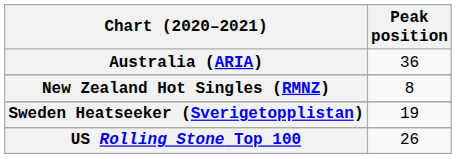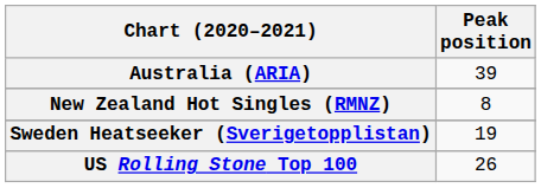 <table class="wikitable sortable plainrowheaders" style="text-align:center">
 <tr>
 <th scope="col">Chart (2020–2021)</th>
 <th scope="col">Peak<br>position</th>
 </tr>
 <tr>
 <th scope="row">Australia (<a href='#'>ARIA</a>)</th>
-<td>36</td>
+<td>39</td>
 </tr>
 <tr>
 </tr>
 <tr>
 </tr>
 <tr>
 </tr>
 <tr>
 <th scope="row">New Zealand Hot Singles (<a href='#'>RMNZ</a>)</th>
 <td>8</td>
 </tr>
 <tr>
 </tr>
 <tr>
 <th scope="row">Sweden Heatseeker (<a href='#'>Sverigetopplistan</a>)</th>
 <td>19</td>
 </tr>
 <tr>
 </tr>
 <tr>
 </tr>
 <tr>
 </tr>
 <tr>
 </tr>
 <tr>
 <th scope="row">US <a href='#'><em>Rolling Stone</em> Top 100</a></th>
 <td>26</td>
 </tr>
 </table>
